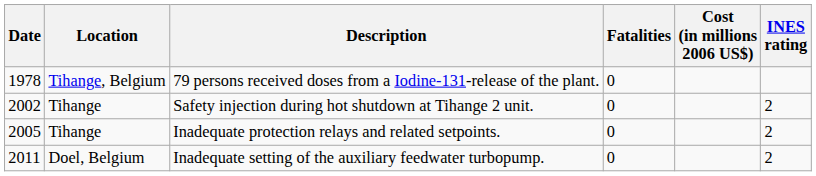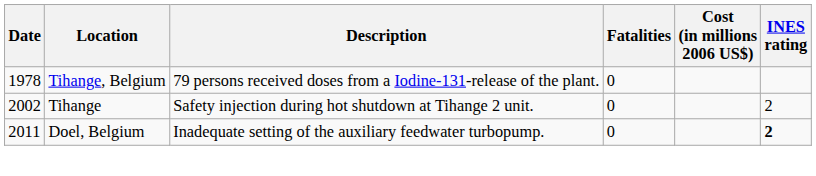 <table class="wikitable sortable">
 <tr>
 <th>Date</th>
 <th>Location</th>
 <th>Description</th>
 <th>Fatalities</th>
 <th>Cost <br> (in millions <br> 2006 US$)</th>
 <th><a href='#'>INES</a> <br>rating</th>
 </tr>
 <tr>
 <td>1978</td>
 <td><a href='#'>Tihange</a>, Belgium</td>
 <td>79 persons received doses from a <a href='#'>Iodine-131</a>-release of the plant.</td>
 <td>0</td>
 <td></td>
 <td></td>
 </tr>
 <tr>
 <td>2002</td>
 <td>Tihange</td>
 <td>Safety injection during hot shutdown at Tihange 2 unit.</td>
 <td>0</td>
 <td></td>
 <td>2</td>
 </tr>
 <tr>
-<td>2005</td>
-<td>Tihange</td>
-<td>Inadequate protection relays and related setpoints.</td>
-<td>0</td>
-<td></td>
-<td>2</td>
-</tr>
-<tr>
 <td>2011</td>
 <td>Doel, Belgium</td>
 <td>Inadequate setting of the auxiliary feedwater turbopump.</td>
 <td>0</td>
 <td></td>
-<td>2</td>
+<td><strong>2</strong></td>
 </tr>
 </table>
